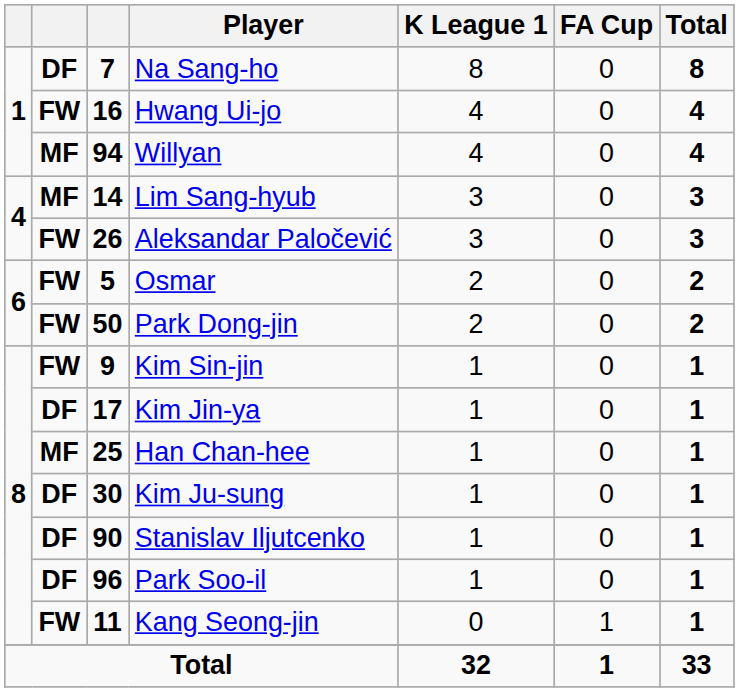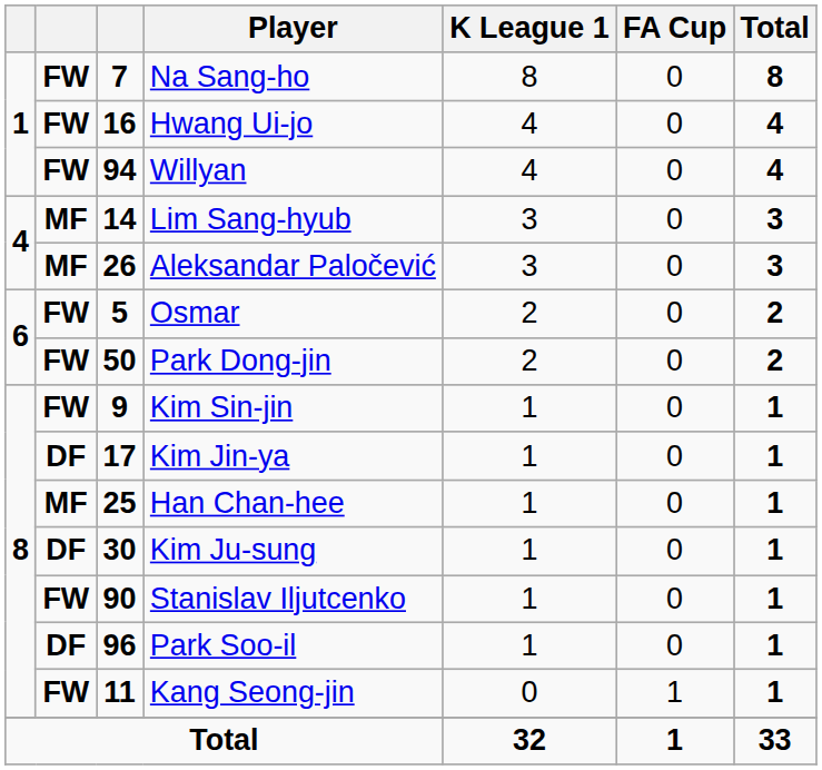 <table class="wikitable sortable" style="text-align:center">
 <tr>
 <th></th>
 <th></th>
 <th></th>
 <th>Player</th>
 <th>K League 1</th>
 <th>FA Cup</th>
 <th><strong>Total</strong></th>
 </tr>
 <tr>
 <td rowspan="3"><strong>1</strong></td>
-<td><strong>DF</strong></td>
+<td><strong>FW</strong></td>
 <td><strong>7</strong></td>
 <td style="text-align:left;"> <a href='#'>Na Sang-ho</a></td>
 <td>8</td>
 <td>0</td>
 <td><strong>8</strong></td>
 </tr>
 <tr>
 <td><strong>FW</strong></td>
 <td><strong>16</strong></td>
 <td style="text-align:left;"> <a href='#'>Hwang Ui-jo</a></td>
 <td>4</td>
 <td>0</td>
 <td><strong>4</strong></td>
 </tr>
 <tr>
-<td><strong>MF</strong></td>
+<td><strong>FW</strong></td>
 <td><strong>94</strong></td>
 <td style="text-align:left;"> <a href='#'>Willyan</a></td>
 <td>4</td>
 <td>0</td>
 <td><strong>4</strong></td>
 </tr>
 <tr>
 <td rowspan="2"><strong>4</strong></td>
 <td><strong>MF</strong></td>
 <td><strong>14</strong></td>
 <td style="text-align:left;"> <a href='#'>Lim Sang-hyub</a></td>
 <td>3</td>
 <td>0</td>
 <td><strong>3</strong></td>
 </tr>
 <tr>
-<td><strong>FW</strong></td>
+<td><strong>MF</strong></td>
 <td><strong>26</strong></td>
 <td style="text-align:left;"> <a href='#'>Aleksandar Paločević</a></td>
 <td>3</td>
 <td>0</td>
 <td><strong>3</strong></td>
 </tr>
 <tr>
 <td rowspan="2"><strong>6</strong></td>
 <td><strong>FW</strong></td>
 <td><strong>5</strong></td>
 <td style="text-align:left;"> <a href='#'>Osmar</a></td>
 <td>2</td>
 <td>0</td>
 <td><strong>2</strong></td>
 </tr>
 <tr>
 <td><strong>FW</strong></td>
 <td><strong>50</strong></td>
 <td style="text-align:left;"> <a href='#'>Park Dong-jin</a></td>
 <td>2</td>
 <td>0</td>
 <td><strong>2</strong></td>
 </tr>
 <tr>
 <td rowspan="7"><strong>8</strong></td>
 <td><strong>FW</strong></td>
 <td><strong>9</strong></td>
 <td style="text-align:left;"> <a href='#'>Kim Sin-jin</a></td>
 <td>1</td>
 <td>0</td>
 <td><strong>1</strong></td>
 </tr>
 <tr>
 <td><strong>DF</strong></td>
 <td><strong>17</strong></td>
 <td style="text-align:left;"> <a href='#'>Kim Jin-ya</a></td>
 <td>1</td>
 <td>0</td>
 <td><strong>1</strong></td>
 </tr>
 <tr>
 <td><strong>MF</strong></td>
 <td><strong>25</strong></td>
 <td style="text-align:left;"> <a href='#'>Han Chan-hee</a></td>
 <td>1</td>
 <td>0</td>
 <td><strong>1</strong></td>
 </tr>
 <tr>
 <td><strong>DF</strong></td>
 <td><strong>30</strong></td>
 <td style="text-align:left;"> <a href='#'>Kim Ju-sung</a></td>
 <td>1</td>
 <td>0</td>
 <td><strong>1</strong></td>
 </tr>
 <tr>
-<td><strong>DF</strong></td>
+<td><strong>FW</strong></td>
 <td><strong>90</strong></td>
 <td style="text-align:left;"> <a href='#'>Stanislav Iljutcenko</a></td>
 <td>1</td>
 <td>0</td>
 <td><strong>1</strong></td>
 </tr>
 <tr>
 <td><strong>DF</strong></td>
 <td><strong>96</strong></td>
 <td style="text-align:left;"> <a href='#'>Park Soo-il</a></td>
 <td>1</td>
 <td>0</td>
 <td><strong>1</strong></td>
 </tr>
 <tr>
 <td><strong>FW</strong></td>
 <td><strong>11</strong></td>
 <td style="text-align:left;"> <a href='#'>Kang Seong-jin</a></td>
 <td>0</td>
 <td>1</td>
 <td><strong>1</strong></td>
 </tr>
 <tr>
 </tr>
 <tr class="sortbottom">
 <td colspan="4"><strong>Total</strong></td>
 <td><strong>32</strong></td>
 <td><strong>1</strong></td>
 <td><strong>33</strong></td>
 </tr>
 </table>
